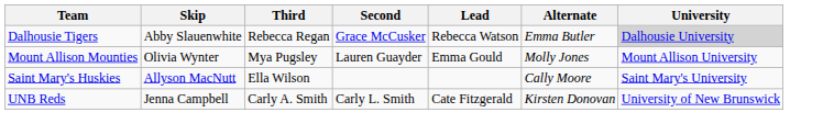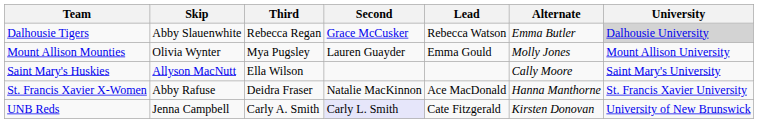 <table class=wikitable>
 <tr>
 <th scope="col">Team</th>
 <th scope="col">Skip</th>
 <th scope="col">Third</th>
 <th scope="col">Second</th>
 <th scope="col">Lead</th>
 <th scope="col">Alternate</th>
 <th scope="col">University</th>
 </tr>
 <tr>
 <td><a href='#'>Dalhousie Tigers</a></td>
 <td>Abby Slauenwhite</td>
 <td>Rebecca Regan</td>
 <td><a href='#'>Grace McCusker</a></td>
 <td>Rebecca Watson</td>
 <td><em>Emma Butler</em></td>
 <td style="background: lightgrey;"> <a href='#'>Dalhousie University</a></td>
 </tr>
 <tr>
 <td><a href='#'>Mount Allison Mounties</a></td>
 <td>Olivia Wynter</td>
 <td>Mya Pugsley</td>
 <td>Lauren Guayder</td>
 <td>Emma Gould</td>
 <td><em>Molly Jones</em></td>
 <td> <a href='#'>Mount Allison University</a></td>
 </tr>
 <tr>
 <td><a href='#'>Saint Mary's Huskies</a></td>
 <td><a href='#'>Allyson MacNutt</a></td>
 <td>Ella Wilson</td>
 <td></td>
 <td></td>
 <td><em>Cally Moore</em></td>
 <td> <a href='#'>Saint Mary's University</a></td>
 </tr>
 <tr>
+<td><a href='#'>St. Francis Xavier X-Women</a></td>
+<td>Abby Rafuse</td>
+<td>Deidra Fraser</td>
+<td>Natalie MacKinnon</td>
+<td>Ace MacDonald</td>
+<td><em>Hanna Manthorne</em></td>
+<td> <a href='#'>St. Francis Xavier University</a></td>
+</tr>
+<tr>
 <td><a href='#'>UNB Reds</a></td>
 <td>Jenna Campbell</td>
 <td>Carly A. Smith</td>
-<td>Carly L. Smith</td>
+<td style="background: lavender;">Carly L. Smith</td>
 <td>Cate Fitzgerald</td>
 <td><em>Kirsten Donovan</em></td>
 <td> <a href='#'>University of New Brunswick</a></td>
 </tr>
 </table>
